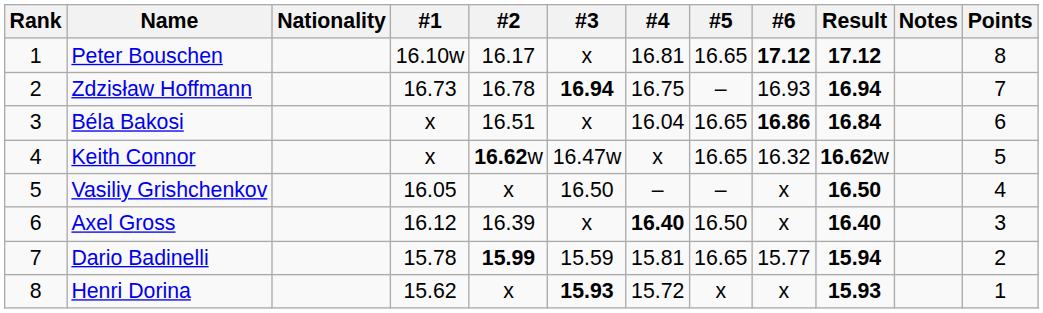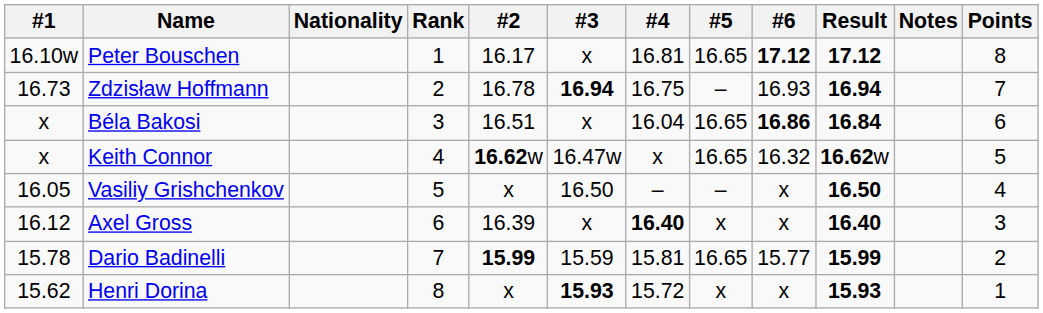 <table class="wikitable sortable" style="text-align:center">
 <tr>
-<th>Rank</th>
+<th>#1</th>
 <th>Name</th>
 <th>Nationality</th>
-<th>#1</th>
+<th>Rank</th>
 <th>#2</th>
 <th>#3</th>
 <th>#4</th>
 <th>#5</th>
 <th>#6</th>
 <th>Result</th>
 <th>Notes</th>
 <th>Points</th>
 </tr>
 <tr>
-<td>1</td>
+<td>16.10w</td>
 <td align=left><a href='#'>Peter Bouschen</a></td>
 <td align=left></td>
-<td>16.10w</td>
+<td>1</td>
 <td>16.17</td>
 <td>x</td>
 <td>16.81</td>
 <td>16.65</td>
 <td><strong>17.12</strong></td>
 <td><strong>17.12</strong></td>
 <td></td>
 <td>8</td>
 </tr>
 <tr>
-<td>2</td>
+<td>16.73</td>
 <td align=left><a href='#'>Zdzisław Hoffmann</a></td>
 <td align=left></td>
-<td>16.73</td>
+<td>2</td>
 <td>16.78</td>
 <td><strong>16.94</strong></td>
 <td>16.75</td>
 <td>–</td>
 <td>16.93</td>
 <td><strong>16.94</strong></td>
 <td></td>
 <td>7</td>
 </tr>
 <tr>
-<td>3</td>
+<td>x</td>
 <td align=left><a href='#'>Béla Bakosi</a></td>
 <td align=left></td>
-<td>x</td>
+<td>3</td>
 <td>16.51</td>
 <td>x</td>
 <td>16.04</td>
 <td>16.65</td>
 <td><strong>16.86</strong></td>
 <td><strong>16.84</strong></td>
 <td></td>
 <td>6</td>
 </tr>
 <tr>
-<td>4</td>
+<td>x</td>
 <td align=left><a href='#'>Keith Connor</a></td>
 <td align=left></td>
-<td>x</td>
+<td>4</td>
 <td><strong>16.62</strong>w</td>
 <td>16.47w</td>
 <td>x</td>
 <td>16.65</td>
 <td>16.32</td>
 <td><strong>16.62</strong>w</td>
 <td></td>
 <td>5</td>
 </tr>
 <tr>
-<td>5</td>
+<td>16.05</td>
 <td align=left><a href='#'>Vasiliy Grishchenkov</a></td>
 <td align=left></td>
-<td>16.05</td>
+<td>5</td>
 <td>x</td>
 <td>16.50</td>
 <td>–</td>
 <td>–</td>
 <td>x</td>
 <td><strong>16.50</strong></td>
 <td></td>
 <td>4</td>
 </tr>
 <tr>
-<td>6</td>
+<td>16.12</td>
 <td align=left><a href='#'>Axel Gross</a></td>
 <td align=left></td>
-<td>16.12</td>
+<td>6</td>
 <td>16.39</td>
 <td>x</td>
 <td><strong>16.40</strong></td>
-<td>16.50</td>
+<td>x</td>
 <td>x</td>
 <td><strong>16.40</strong></td>
 <td></td>
 <td>3</td>
 </tr>
 <tr>
-<td>7</td>
+<td>15.78</td>
 <td align=left><a href='#'>Dario Badinelli</a></td>
 <td align=left></td>
-<td>15.78</td>
+<td>7</td>
 <td><strong>15.99</strong></td>
 <td>15.59</td>
 <td>15.81</td>
 <td>16.65</td>
 <td>15.77</td>
-<td><strong>15.94</strong></td>
+<td><strong>15.99</strong></td>
 <td></td>
 <td>2</td>
 </tr>
 <tr>
-<td>8</td>
+<td>15.62</td>
 <td align=left><a href='#'>Henri Dorina</a></td>
 <td align=left></td>
-<td>15.62</td>
+<td>8</td>
 <td>x</td>
 <td><strong>15.93</strong></td>
 <td>15.72</td>
 <td>x</td>
 <td>x</td>
 <td><strong>15.93</strong></td>
 <td></td>
 <td>1</td>
 </tr>
 </table>
